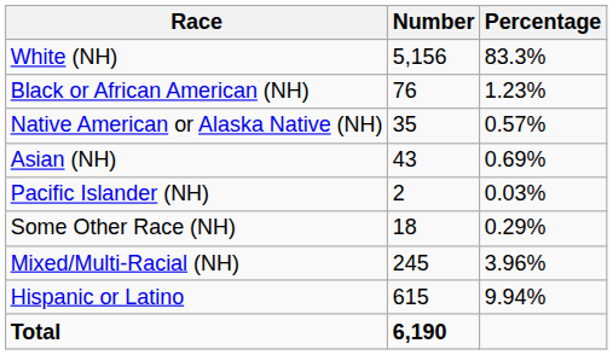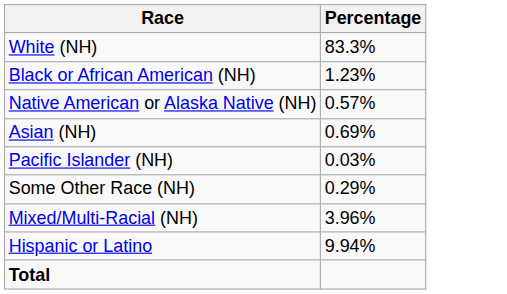 <table class="wikitable">
 <tr>
 <th>Race</th>
-<th>Number</th>
 <th>Percentage</th>
 </tr>
 <tr>
 <td><a href='#'>White</a> (NH)</td>
-<td>5,156</td>
 <td>83.3%</td>
 </tr>
 <tr>
 <td><a href='#'>Black or African American</a> (NH)</td>
-<td>76</td>
 <td>1.23%</td>
 </tr>
 <tr>
 <td><a href='#'>Native American</a> or <a href='#'>Alaska Native</a> (NH)</td>
-<td>35</td>
 <td>0.57%</td>
 </tr>
 <tr>
 <td><a href='#'>Asian</a> (NH)</td>
-<td>43</td>
 <td>0.69%</td>
 </tr>
 <tr>
 <td><a href='#'>Pacific Islander</a> (NH)</td>
-<td>2</td>
 <td>0.03%</td>
 </tr>
 <tr>
 <td>Some Other Race (NH)</td>
-<td>18</td>
 <td>0.29%</td>
 </tr>
 <tr>
 <td><a href='#'>Mixed/Multi-Racial</a> (NH)</td>
-<td>245</td>
 <td>3.96%</td>
 </tr>
 <tr>
 <td><a href='#'>Hispanic or Latino</a></td>
-<td>615</td>
 <td>9.94%</td>
 </tr>
 <tr>
 <td><strong>Total</strong></td>
-<td><strong>6,190</strong></td>
 <td></td>
 </tr>
 </table>
